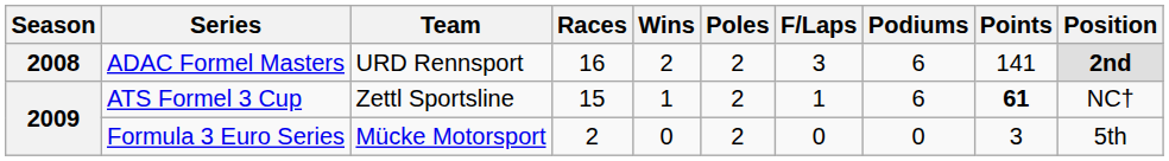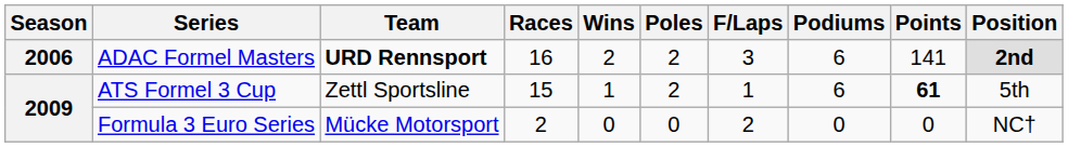 <table class="wikitable" style="font-size: 90%; text-align:center">
 <tr>
 <th>Season</th>
 <th>Series</th>
 <th>Team</th>
 <th>Races</th>
 <th>Wins</th>
 <th>Poles</th>
 <th>F/Laps</th>
 <th>Podiums</th>
 <th>Points</th>
 <th>Position</th>
 </tr>
 <tr>
-<th>2008</th>
+<th>2006</th>
 <td align=left><a href='#'>ADAC Formel Masters</a></td>
-<td align=left>URD Rennsport</td>
+<td align=left><strong>URD Rennsport</strong></td>
 <td>16</td>
 <td>2</td>
 <td>2</td>
 <td>3</td>
 <td>6</td>
 <td>141</td>
 <td style="background:#DFDFDF;"><strong>2nd</strong></td>
 </tr>
 <tr>
 <th rowspan=2>2009</th>
 <td align=left><a href='#'>ATS Formel 3 Cup</a></td>
 <td align=left>Zettl Sportsline</td>
 <td>15</td>
 <td>1</td>
 <td>2</td>
 <td>1</td>
 <td>6</td>
 <td><strong>61</strong></td>
-<td>NC†</td>
+<td>5th</td>
 </tr>
 <tr>
 <td align=left><a href='#'>Formula 3 Euro Series</a></td>
 <td align=left><a href='#'>Mücke Motorsport</a></td>
 <td>2</td>
 <td>0</td>
+<td>0</td>
 <td>2</td>
 <td>0</td>
 <td>0</td>
-<td>3</td>
-<td>5th</td>
+<td>NC†</td>
 </tr>
 </table>
